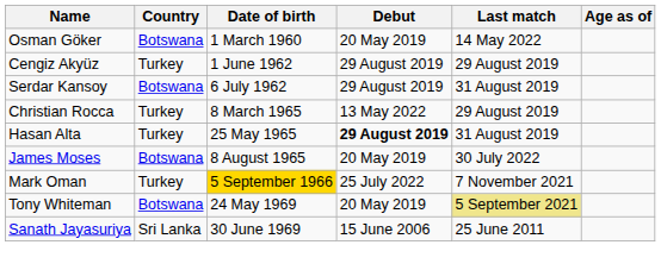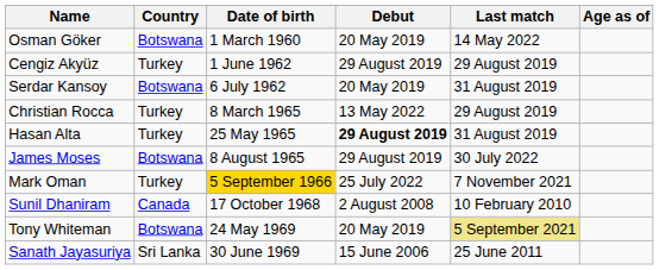 <table class="wikitable sortable">
 <tr>
 <th>Name</th>
 <th>Country</th>
 <th>Date of birth</th>
 <th>Debut</th>
 <th>Last match</th>
 <th>Age as of </th>
 </tr>
 <tr>
 <td>Osman Göker</td>
 <td><a href='#'>Botswana</a></td>
 <td>1 March 1960</td>
 <td>20 May 2019</td>
 <td>14 May 2022</td>
 <td></td>
 </tr>
 <tr>
 <td>Cengiz Akyüz</td>
 <td>Turkey</td>
 <td>1 June 1962</td>
 <td>29 August 2019</td>
 <td>29 August 2019</td>
 <td></td>
 </tr>
 <tr>
 <td>Serdar Kansoy</td>
 <td><a href='#'>Botswana</a></td>
 <td>6 July 1962</td>
-<td>29 August 2019</td>
+<td>20 May 2019</td>
 <td>31 August 2019</td>
 <td></td>
 </tr>
 <tr>
 <td>Christian Rocca</td>
 <td>Turkey</td>
 <td>8 March 1965</td>
 <td>13 May 2022</td>
 <td>29 August 2019</td>
 <td></td>
 </tr>
 <tr>
 <td>Hasan Alta</td>
 <td>Turkey</td>
 <td>25 May 1965</td>
 <td><strong>29 August 2019</strong></td>
 <td>31 August 2019</td>
 <td></td>
 </tr>
 <tr>
 <td><a href='#'>James Moses</a></td>
 <td><a href='#'>Botswana</a></td>
 <td>8 August 1965</td>
-<td>20 May 2019</td>
+<td>29 August 2019</td>
 <td>30 July 2022</td>
 <td></td>
 </tr>
 <tr>
 <td>Mark Oman</td>
 <td>Turkey</td>
 <td style="background: gold;">5 September 1966</td>
 <td>25 July 2022</td>
 <td>7 November 2021</td>
+<td></td>
+</tr>
+<tr>
+<td><a href='#'>Sunil Dhaniram</a></td>
+<td><a href='#'>Canada</a></td>
+<td>17 October 1968</td>
+<td>2 August 2008</td>
+<td>10 February 2010</td>
 <td></td>
 </tr>
 <tr>
 <td>Tony Whiteman</td>
 <td><a href='#'>Botswana</a></td>
 <td>24 May 1969</td>
 <td>20 May 2019</td>
 <td style="background: khaki;">5 September 2021</td>
 <td></td>
 </tr>
 <tr>
 <td><a href='#'>Sanath Jayasuriya</a></td>
 <td>Sri Lanka</td>
 <td>30 June 1969</td>
 <td>15 June 2006</td>
 <td>25 June 2011</td>
 <td></td>
 </tr>
 </table>
